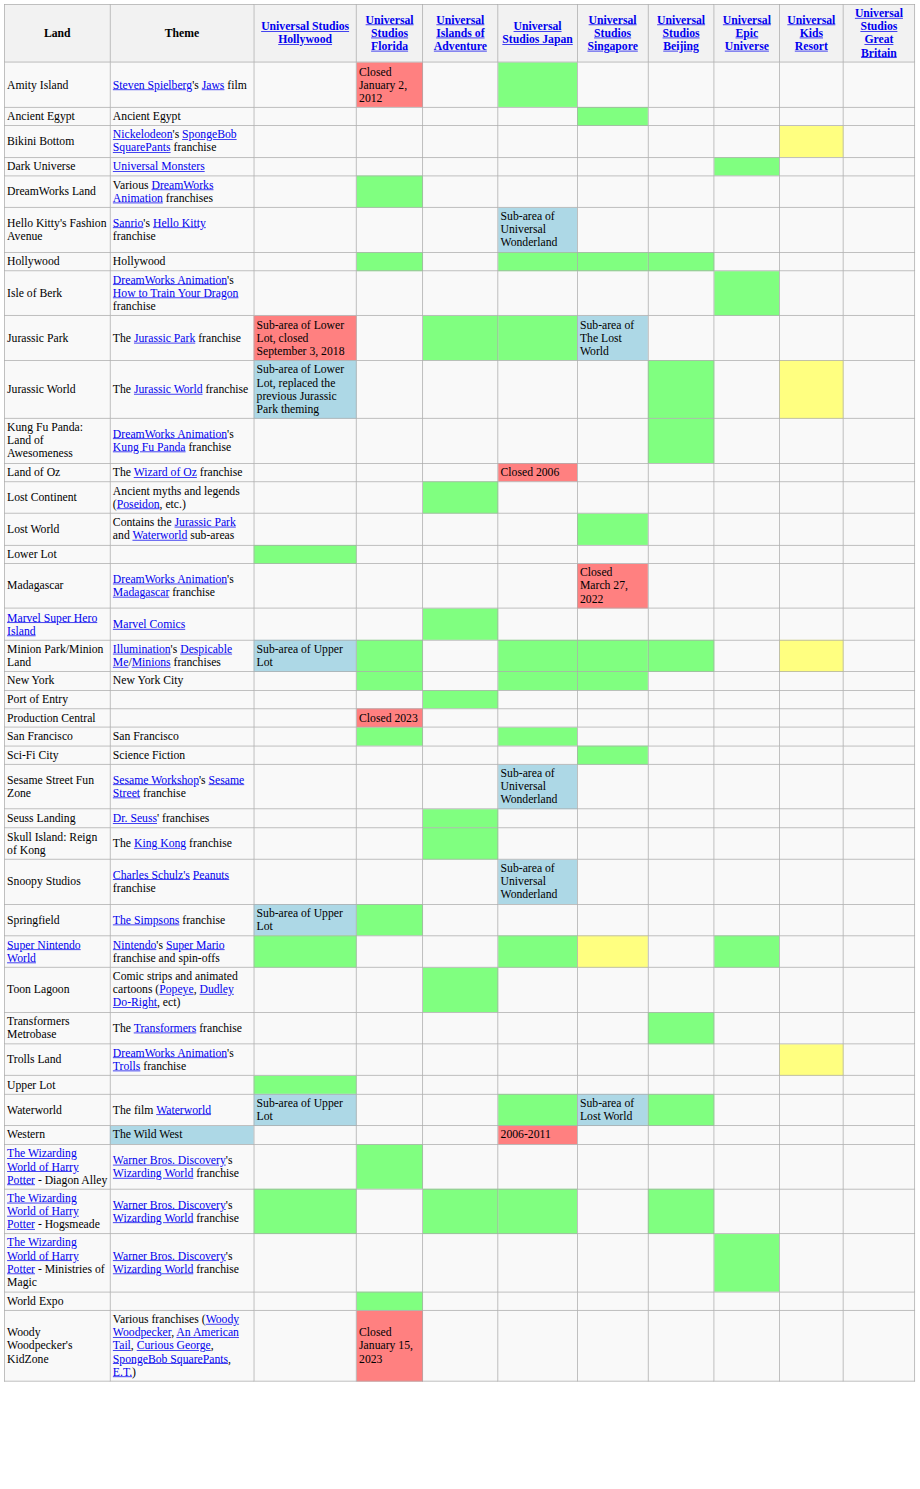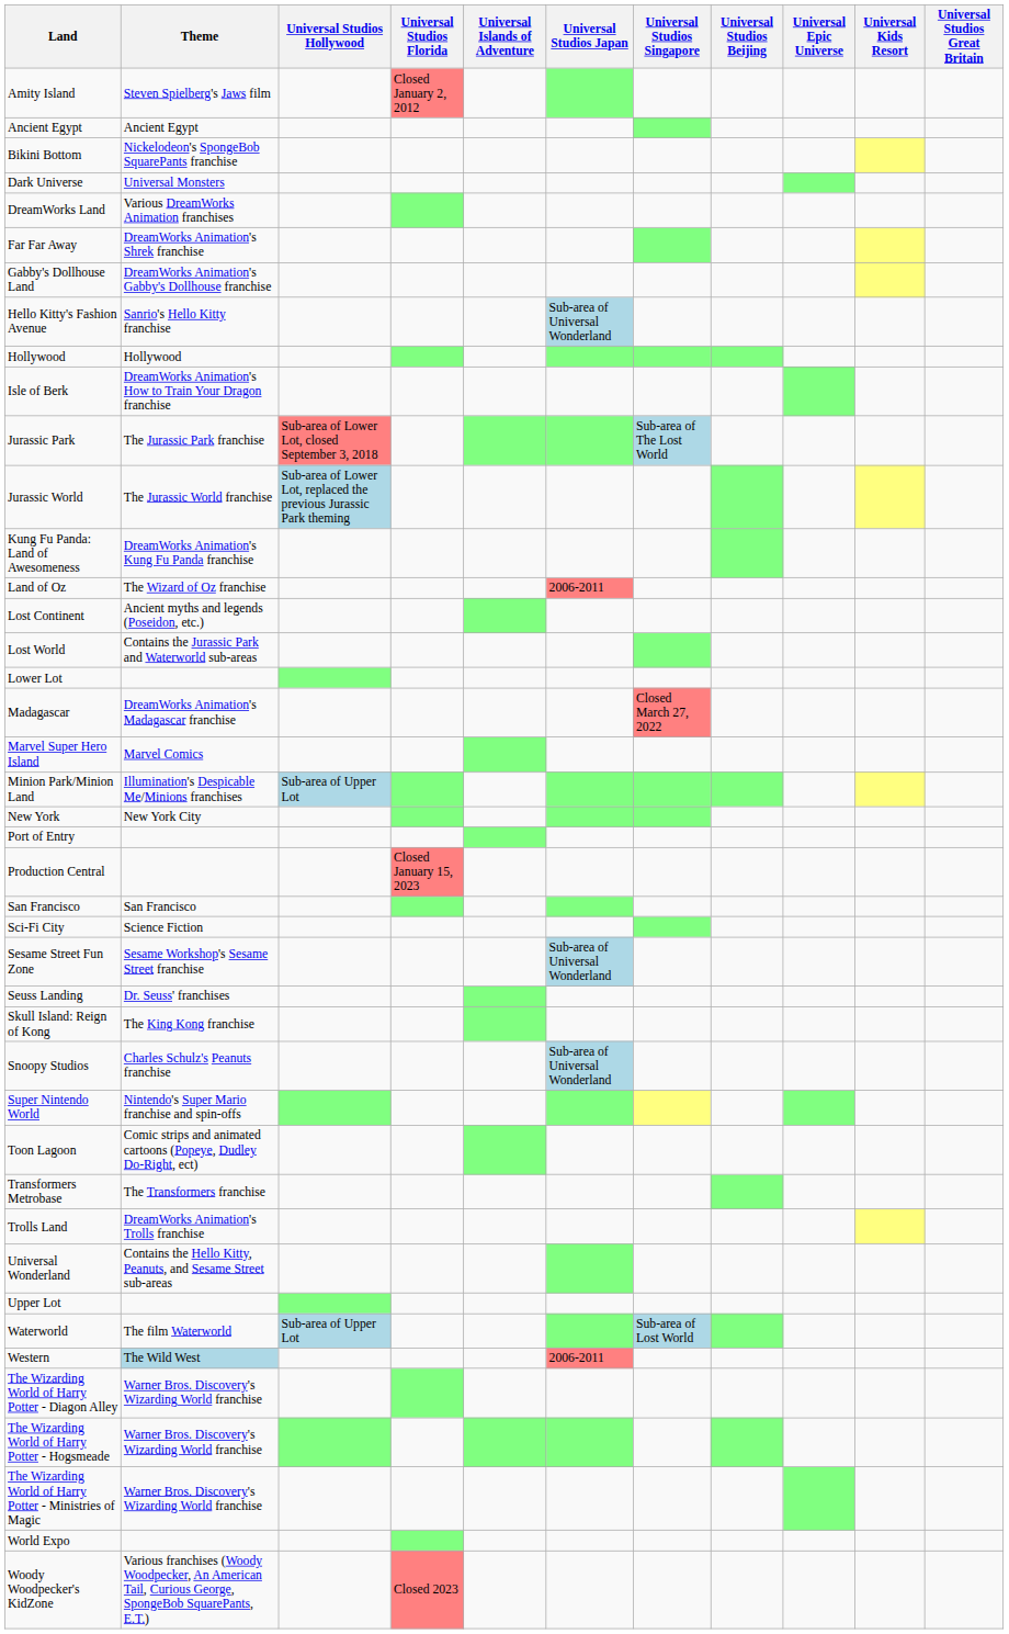 <table class="wikitable">
 <tr>
 <th>Land</th>
 <th>Theme</th>
 <th><a href='#'>Universal Studios Hollywood</a></th>
 <th><a href='#'>Universal Studios Florida</a></th>
 <th><a href='#'>Universal Islands of Adventure</a></th>
 <th><a href='#'>Universal Studios Japan</a></th>
 <th><a href='#'>Universal Studios Singapore</a></th>
 <th><a href='#'>Universal Studios Beijing</a></th>
 <th><a href='#'>Universal Epic Universe</a></th>
 <th><a href='#'>Universal Kids Resort</a></th>
 <th><a href='#'>Universal Studios Great Britain</a></th>
 </tr>
 <tr>
 <td>Amity Island</td>
 <td><a href='#'>Steven Spielberg</a>'s <a href='#'>Jaws</a> film</td>
 <td></td>
 <td bgcolor=#ff8080>Closed January 2, 2012</td>
 <td></td>
 <td bgcolor=#80ff80></td>
 <td></td>
 <td></td>
 <td></td>
 <td></td>
 <td></td>
 </tr>
 <tr>
 <td>Ancient Egypt</td>
 <td>Ancient Egypt</td>
 <td></td>
 <td></td>
 <td></td>
 <td></td>
 <td bgcolor=#80ff80></td>
 <td></td>
 <td></td>
 <td></td>
 <td></td>
 </tr>
 <tr>
 <td>Bikini Bottom</td>
 <td><a href='#'>Nickelodeon</a>'s <a href='#'>SpongeBob SquarePants</a> franchise</td>
 <td></td>
 <td></td>
 <td></td>
 <td></td>
 <td></td>
 <td></td>
 <td></td>
 <td bgcolor=#ffff80></td>
 <td></td>
 </tr>
 <tr>
 <td>Dark Universe</td>
 <td><a href='#'>Universal Monsters</a></td>
 <td></td>
 <td></td>
 <td></td>
 <td></td>
 <td></td>
 <td></td>
 <td bgcolor=#80ff80></td>
 <td></td>
 <td></td>
 </tr>
 <tr>
 <td>DreamWorks Land</td>
 <td>Various <a href='#'>DreamWorks Animation</a> franchises</td>
 <td></td>
 <td bgcolor=#80ff80></td>
 <td></td>
 <td></td>
 <td></td>
 <td></td>
 <td></td>
 <td></td>
+<td></td>
+</tr>
+<tr>
+<td>Far Far Away</td>
+<td><a href='#'>DreamWorks Animation</a>'s <a href='#'>Shrek</a> franchise</td>
+<td></td>
+<td></td>
+<td></td>
+<td></td>
+<td bgcolor=#80ff80></td>
+<td></td>
+<td></td>
+<td bgcolor=#ffff80></td>
+<td></td>
+</tr>
+<tr>
+<td>Gabby's Dollhouse Land</td>
+<td><a href='#'>DreamWorks Animation</a>'s <a href='#'>Gabby's Dollhouse</a> franchise</td>
+<td></td>
+<td></td>
+<td></td>
+<td></td>
+<td></td>
+<td></td>
+<td></td>
+<td bgcolor=#ffff80></td>
 <td></td>
 </tr>
 <tr>
 <td>Hello Kitty's Fashion Avenue</td>
 <td><a href='#'>Sanrio</a>'s <a href='#'>Hello Kitty</a> franchise</td>
 <td></td>
 <td></td>
 <td></td>
 <td bgcolor=#ADD8E6>Sub-area of Universal Wonderland</td>
 <td></td>
 <td></td>
 <td></td>
 <td></td>
 <td></td>
 </tr>
 <tr>
 <td>Hollywood</td>
 <td>Hollywood</td>
 <td></td>
 <td bgcolor=#80ff80></td>
 <td></td>
 <td bgcolor=#80ff80></td>
 <td bgcolor=#80ff80></td>
 <td bgcolor=#80ff80></td>
 <td></td>
 <td></td>
 <td></td>
 </tr>
 <tr>
 <td>Isle of Berk</td>
 <td><a href='#'>DreamWorks Animation</a>'s <a href='#'>How to Train Your Dragon</a> franchise</td>
 <td></td>
 <td></td>
 <td></td>
 <td></td>
 <td></td>
 <td></td>
 <td bgcolor=#80ff80></td>
 <td></td>
 <td></td>
 </tr>
 <tr>
 <td>Jurassic Park</td>
 <td>The <a href='#'>Jurassic Park</a> franchise</td>
 <td bgcolor=#ff8080>Sub-area of Lower Lot, closed September 3, 2018</td>
 <td></td>
 <td bgcolor=#80ff80></td>
 <td bgcolor=#80ff80></td>
 <td bgcolor=#ADD8E6>Sub-area of The Lost World</td>
 <td></td>
 <td></td>
 <td></td>
 <td></td>
 </tr>
 <tr>
 <td>Jurassic World</td>
 <td>The <a href='#'>Jurassic World</a> franchise</td>
 <td bgcolor=#ADD8E6>Sub-area of Lower Lot, replaced the previous Jurassic Park theming</td>
 <td></td>
 <td></td>
 <td></td>
 <td></td>
 <td bgcolor=#80ff80></td>
 <td></td>
 <td bgcolor=#ffff80></td>
 <td></td>
 </tr>
 <tr>
 <td>Kung Fu Panda: Land of Awesomeness</td>
 <td><a href='#'>DreamWorks Animation</a>'s <a href='#'>Kung Fu Panda</a> franchise</td>
 <td></td>
 <td></td>
 <td></td>
 <td></td>
 <td></td>
 <td bgcolor=#80ff80></td>
 <td></td>
 <td></td>
 <td></td>
 </tr>
 <tr>
 <td>Land of Oz</td>
 <td>The <a href='#'>Wizard of Oz</a> franchise</td>
 <td></td>
 <td></td>
 <td></td>
-<td bgcolor=#ff8080>Closed 2006</td>
+<td bgcolor=#ff8080>2006-2011</td>
 <td></td>
 <td></td>
 <td></td>
 <td></td>
 <td></td>
 </tr>
 <tr>
 <td>Lost Continent</td>
 <td>Ancient myths and legends (<a href='#'>Poseidon</a>, etc.)</td>
 <td></td>
 <td></td>
 <td bgcolor=#80ff80></td>
 <td></td>
 <td></td>
 <td></td>
 <td></td>
 <td></td>
 <td></td>
 </tr>
 <tr>
 <td>Lost World</td>
 <td>Contains the <a href='#'>Jurassic Park</a> and <a href='#'>Waterworld</a> sub-areas</td>
 <td></td>
 <td></td>
 <td></td>
 <td></td>
 <td bgcolor=#80ff80></td>
 <td></td>
 <td></td>
 <td></td>
 <td></td>
 </tr>
 <tr>
 <td>Lower Lot</td>
 <td></td>
 <td bgcolor=#80ff80></td>
 <td></td>
 <td></td>
 <td></td>
 <td></td>
 <td></td>
 <td></td>
 <td></td>
 <td></td>
 </tr>
 <tr>
 <td>Madagascar</td>
 <td><a href='#'>DreamWorks Animation</a>'s <a href='#'>Madagascar</a> franchise</td>
 <td></td>
 <td></td>
 <td></td>
 <td></td>
 <td bgcolor=#ff8080>Closed March 27, 2022</td>
 <td></td>
 <td></td>
 <td></td>
 <td></td>
 </tr>
 <tr>
 <td><a href='#'>Marvel Super Hero Island</a></td>
 <td><a href='#'>Marvel Comics</a></td>
 <td></td>
 <td></td>
 <td bgcolor=#80ff80></td>
 <td></td>
 <td></td>
 <td></td>
 <td></td>
 <td></td>
 <td></td>
 </tr>
 <tr>
 <td>Minion Park/Minion Land</td>
 <td><a href='#'>Illumination</a>'s <a href='#'>Despicable Me</a>/<a href='#'>Minions</a> franchises</td>
 <td bgcolor=#ADD8E6>Sub-area of Upper Lot</td>
 <td bgcolor=#80ff80></td>
 <td></td>
 <td bgcolor=#80ff80></td>
 <td bgcolor=#80ff80></td>
 <td bgcolor=#80ff80></td>
 <td></td>
 <td bgcolor=#ffff80></td>
 <td></td>
 </tr>
 <tr>
 <td>New York</td>
 <td>New York City</td>
 <td></td>
 <td bgcolor=#80ff80></td>
 <td></td>
 <td bgcolor=#80ff80></td>
 <td bgcolor=#80ff80></td>
 <td></td>
 <td></td>
 <td></td>
 <td></td>
 </tr>
 <tr>
 <td>Port of Entry</td>
 <td></td>
 <td></td>
 <td></td>
 <td bgcolor=#80ff80></td>
 <td></td>
 <td></td>
 <td></td>
 <td></td>
 <td></td>
 <td></td>
 </tr>
 <tr>
 <td>Production Central</td>
 <td></td>
 <td></td>
-<td bgcolor=#ff8080>Closed 2023</td>
+<td bgcolor=#ff8080>Closed January 15, 2023</td>
 <td></td>
 <td></td>
 <td></td>
 <td></td>
 <td></td>
 <td></td>
 <td></td>
 </tr>
 <tr>
 <td>San Francisco</td>
 <td>San Francisco</td>
 <td></td>
 <td bgcolor=#80ff80></td>
 <td></td>
 <td bgcolor=#80ff80></td>
 <td></td>
 <td></td>
 <td></td>
 <td></td>
 <td></td>
 </tr>
 <tr>
 <td>Sci-Fi City</td>
 <td>Science Fiction</td>
 <td></td>
 <td></td>
 <td></td>
 <td></td>
 <td bgcolor=#80ff80></td>
 <td></td>
 <td></td>
 <td></td>
 <td></td>
 </tr>
 <tr>
 <td>Sesame Street Fun Zone</td>
 <td><a href='#'>Sesame Workshop</a>'s <a href='#'>Sesame Street</a> franchise</td>
 <td></td>
 <td></td>
 <td></td>
 <td bgcolor=#ADD8E6>Sub-area of Universal Wonderland</td>
 <td></td>
 <td></td>
 <td></td>
 <td></td>
 <td></td>
 </tr>
 <tr>
 <td>Seuss Landing</td>
 <td><a href='#'>Dr. Seuss</a>' franchises</td>
 <td></td>
 <td></td>
 <td bgcolor=#80ff80></td>
 <td></td>
 <td></td>
 <td></td>
 <td></td>
 <td></td>
 <td></td>
 </tr>
 <tr>
 <td>Skull Island: Reign of Kong</td>
 <td>The <a href='#'>King Kong</a> franchise</td>
 <td></td>
 <td></td>
 <td bgcolor=#80ff80></td>
 <td></td>
 <td></td>
 <td></td>
 <td></td>
 <td></td>
 <td></td>
 </tr>
 <tr>
 <td>Snoopy Studios</td>
 <td><a href='#'>Charles Schulz's</a> <a href='#'>Peanuts</a> franchise</td>
 <td></td>
 <td></td>
 <td></td>
 <td bgcolor=#ADD8E6>Sub-area of Universal Wonderland</td>
 <td></td>
 <td></td>
 <td></td>
 <td></td>
 <td></td>
 </tr>
 <tr>
-<td>Springfield</td>
-<td><a href='#'>The Simpsons</a> franchise</td>
-<td bgcolor=#ADD8E6>Sub-area of Upper Lot</td>
-<td bgcolor=#80ff80></td>
-<td></td>
-<td></td>
-<td></td>
-<td></td>
-<td></td>
-<td></td>
-<td></td>
-</tr>
-<tr>
 <td><a href='#'>Super Nintendo World</a></td>
 <td><a href='#'>Nintendo</a>'s <a href='#'>Super Mario</a> franchise and spin-offs</td>
 <td bgcolor=#80ff80></td>
 <td></td>
 <td></td>
 <td bgcolor=#80ff80></td>
 <td bgcolor=#ffff80></td>
 <td></td>
 <td bgcolor=#80ff80></td>
 <td></td>
 <td></td>
 </tr>
 <tr>
 <td>Toon Lagoon</td>
 <td>Comic strips and animated cartoons (<a href='#'>Popeye</a>, <a href='#'>Dudley Do-Right</a>, ect)</td>
 <td></td>
 <td></td>
 <td bgcolor=#80ff80></td>
 <td></td>
 <td></td>
 <td></td>
 <td></td>
 <td></td>
 <td></td>
 </tr>
 <tr>
 <td>Transformers Metrobase</td>
 <td>The <a href='#'>Transformers</a> franchise</td>
 <td></td>
 <td></td>
 <td></td>
 <td></td>
 <td></td>
 <td bgcolor=#80ff80></td>
 <td></td>
 <td></td>
 <td></td>
 </tr>
 <tr>
 <td>Trolls Land</td>
 <td><a href='#'>DreamWorks Animation</a>'s <a href='#'>Trolls</a> franchise</td>
 <td></td>
 <td></td>
 <td></td>
 <td></td>
 <td></td>
 <td></td>
 <td></td>
 <td bgcolor=#ffff80></td>
+<td></td>
+</tr>
+<tr>
+<td>Universal Wonderland</td>
+<td>Contains the <a href='#'>Hello Kitty</a>, <a href='#'>Peanuts</a>, and <a href='#'>Sesame Street</a> sub-areas</td>
+<td></td>
+<td></td>
+<td></td>
+<td bgcolor=#80ff80></td>
+<td></td>
+<td></td>
+<td></td>
+<td></td>
 <td></td>
 </tr>
 <tr>
 <td>Upper Lot</td>
 <td></td>
 <td bgcolor=#80ff80></td>
 <td></td>
 <td></td>
 <td></td>
 <td></td>
 <td></td>
 <td></td>
 <td></td>
 <td></td>
 </tr>
 <tr>
 <td>Waterworld</td>
 <td>The film <a href='#'>Waterworld</a></td>
 <td bgcolor=#ADD8E6>Sub-area of Upper Lot</td>
 <td></td>
 <td></td>
 <td bgcolor=#80ff80></td>
 <td bgcolor=#ADD8E6>Sub-area of Lost World</td>
 <td bgcolor=#80ff80></td>
 <td></td>
 <td></td>
 <td></td>
 </tr>
 <tr>
 <td>Western</td>
 <td style="background: lightblue;">The Wild West</td>
 <td></td>
 <td></td>
 <td></td>
 <td bgcolor=#ff8080>2006-2011</td>
 <td></td>
 <td></td>
 <td></td>
 <td></td>
 <td></td>
 </tr>
 <tr>
 <td><a href='#'>The Wizarding World of Harry Potter</a> - Diagon Alley</td>
 <td><a href='#'>Warner Bros. Discovery</a>'s <a href='#'>Wizarding World</a> franchise</td>
 <td></td>
 <td bgcolor=#80ff80></td>
 <td></td>
 <td></td>
 <td></td>
 <td></td>
 <td></td>
 <td></td>
 <td></td>
 </tr>
 <tr>
 <td><a href='#'>The Wizarding World of Harry Potter</a> - Hogsmeade</td>
 <td><a href='#'>Warner Bros. Discovery</a>'s <a href='#'>Wizarding World</a> franchise</td>
 <td bgcolor=#80ff80></td>
 <td></td>
 <td bgcolor=#80ff80></td>
 <td bgcolor=#80ff80></td>
 <td></td>
 <td bgcolor=#80ff80></td>
 <td></td>
 <td></td>
 <td></td>
 </tr>
 <tr>
 <td><a href='#'>The Wizarding World of Harry Potter</a> - Ministries of Magic</td>
 <td><a href='#'>Warner Bros. Discovery</a>'s <a href='#'>Wizarding World</a> franchise</td>
 <td></td>
 <td></td>
 <td></td>
 <td></td>
 <td></td>
 <td></td>
 <td bgcolor=#80ff80></td>
 <td></td>
 <td></td>
 </tr>
 <tr>
 <td>World Expo</td>
 <td></td>
 <td></td>
 <td bgcolor=#80ff80></td>
 <td></td>
 <td></td>
 <td></td>
 <td></td>
 <td></td>
 <td></td>
 <td></td>
 </tr>
 <tr>
 <td>Woody Woodpecker's KidZone</td>
 <td>Various franchises (<a href='#'>Woody Woodpecker</a>, <a href='#'>An American Tail</a>, <a href='#'>Curious George</a>, <a href='#'>SpongeBob SquarePants</a>, <a href='#'>E.T.</a>)</td>
 <td></td>
-<td bgcolor=#ff8080>Closed January 15, 2023</td>
+<td bgcolor=#ff8080>Closed 2023</td>
 <td></td>
 <td></td>
 <td></td>
 <td></td>
 <td></td>
 <td></td>
 <td></td>
 </tr>
 </table>
